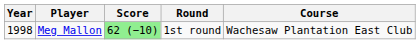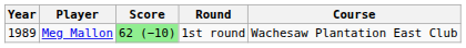 <table class="wikitable">
 <tr>
 <th>Year</th>
 <th>Player</th>
 <th>Score</th>
 <th>Round</th>
 <th>Course</th>
 </tr>
 <tr>
-<td>1998</td>
+<td>1989</td>
 <td><a href='#'>Meg Mallon</a></td>
 <td style="background: lightgreen;">62 (−10)</td>
 <td>1st round</td>
 <td>Wachesaw Plantation East Club</td>
 </tr>
 </table>
